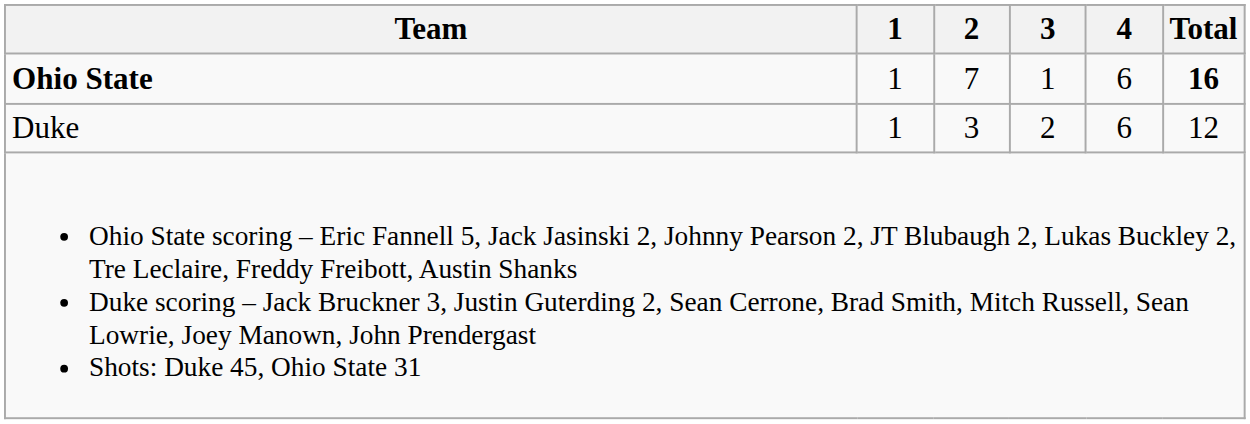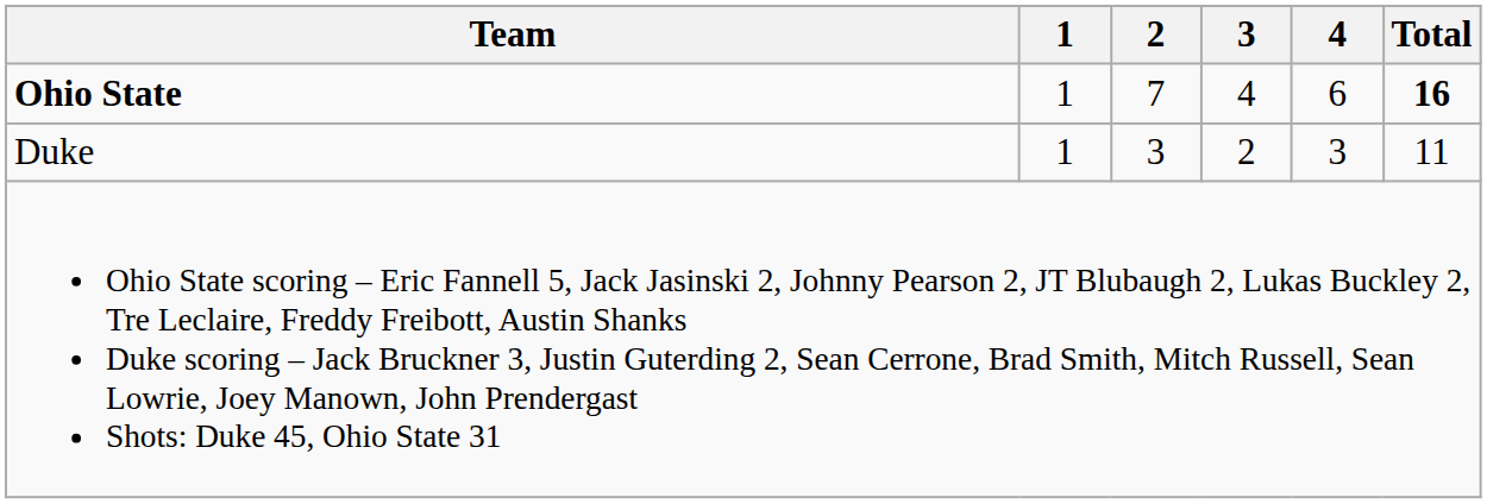 <table class="wikitable" style="text-align:center; max-width:40em">
 <tr>
 <th>Team</th>
 <th style="width:2em">1</th>
 <th style="width:2em">2</th>
 <th style="width:2em">3</th>
 <th style="width:2em">4</th>
 <th style="width:2em">Total</th>
 </tr>
 <tr>
 <td style="text-align:left"><strong>Ohio State</strong></td>
 <td>1</td>
 <td>7</td>
-<td>1</td>
+<td>4</td>
 <td>6</td>
 <td><strong>16</strong></td>
 </tr>
 <tr>
 <td style="text-align:left">Duke</td>
 <td>1</td>
 <td>3</td>
 <td>2</td>
-<td>6</td>
-<td>12</td>
+<td>3</td>
+<td>11</td>
 </tr>
 <tr>
 <td colspan=6 style="text-align:left; font-size:88%;"><br><ul><li>Ohio State scoring – Eric Fannell 5, Jack Jasinski 2, Johnny Pearson 2, JT Blubaugh 2, Lukas Buckley 2, Tre Leclaire, Freddy Freibott, Austin Shanks</li><li>Duke scoring – Jack Bruckner 3, Justin Guterding 2, Sean Cerrone, Brad Smith, Mitch Russell, Sean Lowrie, Joey Manown, John Prendergast</li><li>Shots: Duke 45, Ohio State 31</li></ul></td>
 </tr>
 </table>
